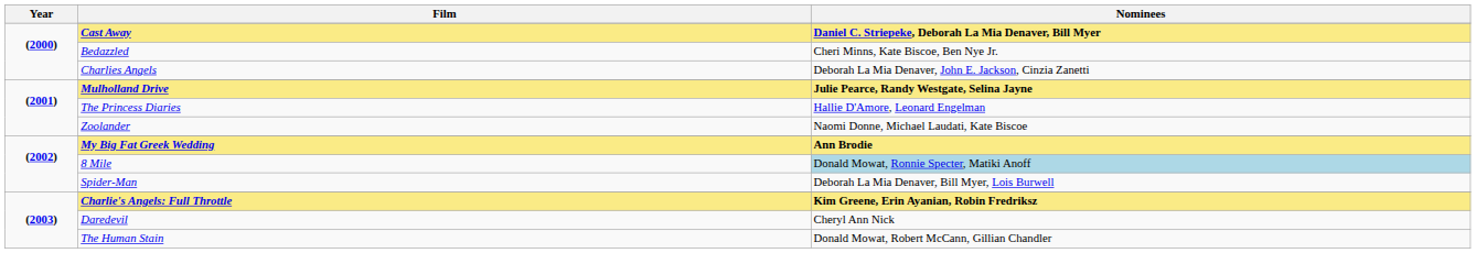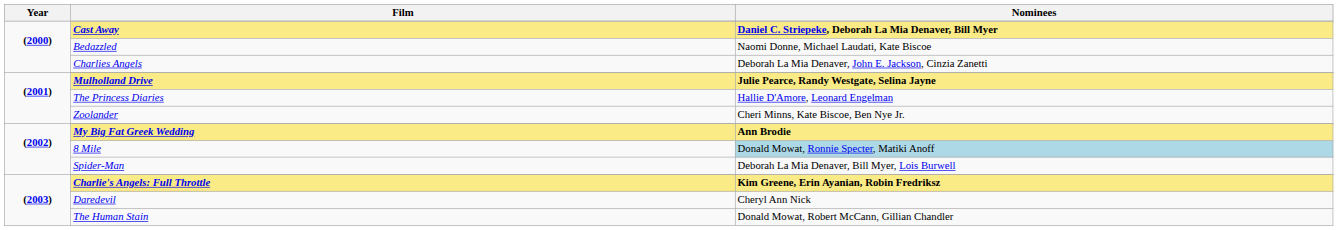 <table class="wikitable" style="width:100%">
 <tr bgcolor="#bebebe">
 <th width="5%">Year</th>
 <th width="50%">Film</th>
 <th width="45%">Nominees</th>
 </tr>
 <tr>
 <td rowspan=4 style="text-align:center"><strong>(<a href='#'>2000</a>)</strong><br> <br></td>
 </tr>
 <tr style="background:#FAEB86">
 <td><strong><em><a href='#'>Cast Away</a></em></strong></td>
 <td><strong><a href='#'>Daniel C. Striepeke</a>, Deborah La Mia Denaver, Bill Myer</strong></td>
 </tr>
 <tr>
 <td><em><a href='#'>Bedazzled</a></em></td>
-<td>Cheri Minns, Kate Biscoe, Ben Nye Jr.</td>
+<td>Naomi Donne, Michael Laudati, Kate Biscoe</td>
 </tr>
 <tr>
 <td><em><a href='#'>Charlies Angels</a></em></td>
 <td>Deborah La Mia Denaver, <a href='#'>John E. Jackson</a>, Cinzia Zanetti</td>
 </tr>
 <tr>
 <td rowspan=4 style="text-align:center"><strong>(<a href='#'>2001</a>)</strong><br> <br></td>
 </tr>
 <tr style="background:#FAEB86">
 <td><strong><em><a href='#'>Mulholland Drive</a></em></strong></td>
 <td><strong>Julie Pearce, Randy Westgate, Selina Jayne</strong></td>
 </tr>
 <tr>
 <td><em><a href='#'>The Princess Diaries</a></em></td>
 <td><a href='#'>Hallie D'Amore</a>, <a href='#'>Leonard Engelman</a></td>
 </tr>
 <tr>
 <td><em><a href='#'>Zoolander</a></em></td>
-<td>Naomi Donne, Michael Laudati, Kate Biscoe</td>
+<td>Cheri Minns, Kate Biscoe, Ben Nye Jr.</td>
 </tr>
 <tr>
 <td rowspan=4 style="text-align:center"><strong>(<a href='#'>2002</a>)</strong><br> <br></td>
 </tr>
 <tr style="background:#FAEB86">
 <td><strong><em><a href='#'>My Big Fat Greek Wedding</a></em></strong></td>
 <td><strong>Ann Brodie</strong></td>
 </tr>
 <tr>
 <td><em><a href='#'>8 Mile</a></em></td>
 <td style="background: lightblue;">Donald Mowat, <a href='#'>Ronnie Specter</a>, Matiki Anoff</td>
 </tr>
 <tr>
 <td><em><a href='#'>Spider-Man</a></em></td>
 <td>Deborah La Mia Denaver, Bill Myer, <a href='#'>Lois Burwell</a></td>
 </tr>
 <tr>
 <td rowspan=4 style="text-align:center"><strong>(<a href='#'>2003</a>)</strong><br></td>
 </tr>
 <tr style="background:#FAEB86">
 <td><strong><em><a href='#'>Charlie's Angels: Full Throttle</a></em></strong></td>
 <td><strong>Kim Greene, Erin Ayanian, Robin Fredriksz</strong></td>
 </tr>
 <tr>
 <td><em><a href='#'>Daredevil</a></em></td>
 <td>Cheryl Ann Nick</td>
 </tr>
 <tr>
 <td><em><a href='#'>The Human Stain</a></em></td>
 <td>Donald Mowat, Robert McCann, Gillian Chandler</td>
 </tr>
 </table>
